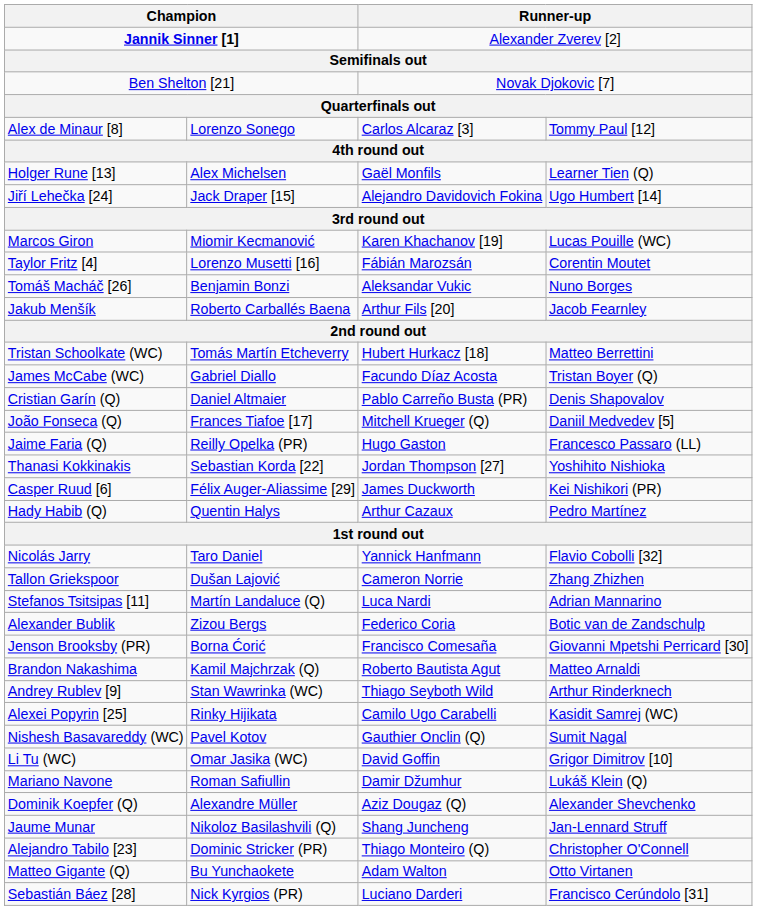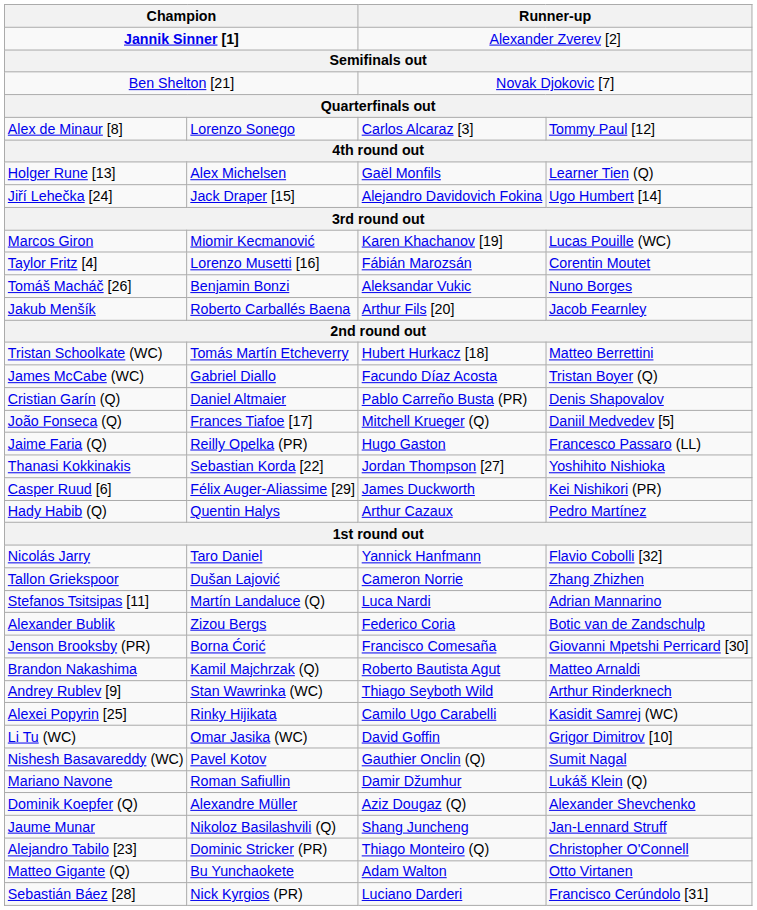 <table class="wikitable mw-collapsible mw-collapsed" style="font-size:90%">
 <tr>
 <th colspan=2>Champion</th>
 <th colspan=2>Runner-up</th>
 </tr>
 <tr style="text-align:center;">
 <td colspan=2> <strong><a href='#'>Jannik Sinner</a> [1]</strong></td>
 <td colspan=2> <a href='#'>Alexander Zverev</a> [2]</td>
 </tr>
 <tr>
 <th colspan=4>Semifinals out</th>
 </tr>
 <tr style="text-align:center;">
 <td colspan=2> <a href='#'>Ben Shelton</a> [21]</td>
 <td colspan=2> <a href='#'>Novak Djokovic</a> [7]</td>
 </tr>
 <tr>
 <th colspan=4>Quarterfinals out</th>
 </tr>
 <tr>
 <td> <a href='#'>Alex de Minaur</a> [8]</td>
 <td> <a href='#'>Lorenzo Sonego</a></td>
 <td> <a href='#'>Carlos Alcaraz</a> [3]</td>
 <td> <a href='#'>Tommy Paul</a> [12]</td>
 </tr>
 <tr>
 <th colspan=4>4th round out</th>
 </tr>
 <tr>
 <td> <a href='#'>Holger Rune</a> [13]</td>
 <td> <a href='#'>Alex Michelsen</a></td>
 <td> <a href='#'>Gaël Monfils</a></td>
 <td> <a href='#'>Learner Tien</a> (Q)</td>
 </tr>
 <tr>
 <td> <a href='#'>Jiří Lehečka</a> [24]</td>
 <td> <a href='#'>Jack Draper</a> [15]</td>
 <td> <a href='#'>Alejandro Davidovich Fokina</a></td>
 <td> <a href='#'>Ugo Humbert</a> [14]</td>
 </tr>
 <tr>
 <th colspan=4>3rd round out</th>
 </tr>
 <tr>
 <td> <a href='#'>Marcos Giron</a></td>
 <td> <a href='#'>Miomir Kecmanović</a></td>
 <td> <a href='#'>Karen Khachanov</a> [19]</td>
 <td> <a href='#'>Lucas Pouille</a> (WC)</td>
 </tr>
 <tr>
 <td> <a href='#'>Taylor Fritz</a> [4]</td>
 <td> <a href='#'>Lorenzo Musetti</a> [16]</td>
 <td> <a href='#'>Fábián Marozsán</a></td>
 <td> <a href='#'>Corentin Moutet</a></td>
 </tr>
 <tr>
 <td> <a href='#'>Tomáš Macháč</a> [26]</td>
 <td> <a href='#'>Benjamin Bonzi</a></td>
 <td> <a href='#'>Aleksandar Vukic</a></td>
 <td> <a href='#'>Nuno Borges</a></td>
 </tr>
 <tr>
 <td> <a href='#'>Jakub Menšík</a></td>
 <td> <a href='#'>Roberto Carballés Baena</a></td>
 <td> <a href='#'>Arthur Fils</a> [20]</td>
 <td> <a href='#'>Jacob Fearnley</a></td>
 </tr>
 <tr>
 <th colspan=4>2nd round out</th>
 </tr>
 <tr>
 <td> <a href='#'>Tristan Schoolkate</a> (WC)</td>
 <td> <a href='#'>Tomás Martín Etcheverry</a></td>
 <td> <a href='#'>Hubert Hurkacz</a> [18]</td>
 <td> <a href='#'>Matteo Berrettini</a></td>
 </tr>
 <tr>
 <td> <a href='#'>James McCabe</a> (WC)</td>
 <td> <a href='#'>Gabriel Diallo</a></td>
 <td> <a href='#'>Facundo Díaz Acosta</a></td>
 <td> <a href='#'>Tristan Boyer</a> (Q)</td>
 </tr>
 <tr>
 <td> <a href='#'>Cristian Garín</a> (Q)</td>
 <td> <a href='#'>Daniel Altmaier</a></td>
 <td> <a href='#'>Pablo Carreño Busta</a> (PR)</td>
 <td> <a href='#'>Denis Shapovalov</a></td>
 </tr>
 <tr>
 <td> <a href='#'>João Fonseca</a> (Q)</td>
 <td> <a href='#'>Frances Tiafoe</a> [17]</td>
 <td> <a href='#'>Mitchell Krueger</a> (Q)</td>
 <td> <a href='#'>Daniil Medvedev</a> [5]</td>
 </tr>
 <tr>
 <td> <a href='#'>Jaime Faria</a> (Q)</td>
 <td> <a href='#'>Reilly Opelka</a> (PR)</td>
 <td> <a href='#'>Hugo Gaston</a></td>
 <td> <a href='#'>Francesco Passaro</a> (LL)</td>
 </tr>
 <tr>
 <td> <a href='#'>Thanasi Kokkinakis</a></td>
 <td> <a href='#'>Sebastian Korda</a> [22]</td>
 <td> <a href='#'>Jordan Thompson</a> [27]</td>
 <td> <a href='#'>Yoshihito Nishioka</a></td>
 </tr>
 <tr>
 <td> <a href='#'>Casper Ruud</a> [6]</td>
 <td> <a href='#'>Félix Auger-Aliassime</a> [29]</td>
 <td> <a href='#'>James Duckworth</a></td>
 <td> <a href='#'>Kei Nishikori</a> (PR)</td>
 </tr>
 <tr>
 <td> <a href='#'>Hady Habib</a> (Q)</td>
 <td> <a href='#'>Quentin Halys</a></td>
 <td> <a href='#'>Arthur Cazaux</a></td>
 <td> <a href='#'>Pedro Martínez</a></td>
 </tr>
 <tr>
 <th colspan=4>1st round out</th>
 </tr>
 <tr>
 <td> <a href='#'>Nicolás Jarry</a></td>
 <td> <a href='#'>Taro Daniel</a></td>
 <td> <a href='#'>Yannick Hanfmann</a></td>
 <td> <a href='#'>Flavio Cobolli</a> [32]</td>
 </tr>
 <tr>
 <td> <a href='#'>Tallon Griekspoor</a></td>
 <td> <a href='#'>Dušan Lajović</a></td>
 <td> <a href='#'>Cameron Norrie</a></td>
 <td> <a href='#'>Zhang Zhizhen</a></td>
 </tr>
 <tr>
 <td> <a href='#'>Stefanos Tsitsipas</a> [11]</td>
 <td> <a href='#'>Martín Landaluce</a> (Q)</td>
 <td> <a href='#'>Luca Nardi</a></td>
 <td> <a href='#'>Adrian Mannarino</a></td>
 </tr>
 <tr>
 <td> <a href='#'>Alexander Bublik</a></td>
 <td> <a href='#'>Zizou Bergs</a></td>
 <td> <a href='#'>Federico Coria</a></td>
 <td> <a href='#'>Botic van de Zandschulp</a></td>
 </tr>
 <tr>
 <td> <a href='#'>Jenson Brooksby</a> (PR)</td>
 <td> <a href='#'>Borna Ćorić</a></td>
 <td> <a href='#'>Francisco Comesaña</a></td>
 <td> <a href='#'>Giovanni Mpetshi Perricard</a> [30]</td>
 </tr>
 <tr>
 <td> <a href='#'>Brandon Nakashima</a></td>
 <td> <a href='#'>Kamil Majchrzak</a> (Q)</td>
 <td> <a href='#'>Roberto Bautista Agut</a></td>
 <td> <a href='#'>Matteo Arnaldi</a></td>
 </tr>
 <tr>
 <td> <a href='#'>Andrey Rublev</a> [9]</td>
 <td> <a href='#'>Stan Wawrinka</a> (WC)</td>
 <td> <a href='#'>Thiago Seyboth Wild</a></td>
 <td> <a href='#'>Arthur Rinderknech</a></td>
 </tr>
 <tr>
 <td> <a href='#'>Alexei Popyrin</a> [25]</td>
 <td> <a href='#'>Rinky Hijikata</a></td>
 <td> <a href='#'>Camilo Ugo Carabelli</a></td>
 <td> <a href='#'>Kasidit Samrej</a> (WC)</td>
 </tr>
 <tr>
+<td> <a href='#'>Li Tu</a> (WC)</td>
+<td> <a href='#'>Omar Jasika</a> (WC)</td>
+<td> <a href='#'>David Goffin</a></td>
+<td> <a href='#'>Grigor Dimitrov</a> [10]</td>
+</tr>
+<tr>
 <td> <a href='#'>Nishesh Basavareddy</a> (WC)</td>
 <td> <a href='#'>Pavel Kotov</a></td>
 <td> <a href='#'>Gauthier Onclin</a> (Q)</td>
 <td> <a href='#'>Sumit Nagal</a></td>
-</tr>
-<tr>
-<td> <a href='#'>Li Tu</a> (WC)</td>
-<td> <a href='#'>Omar Jasika</a> (WC)</td>
-<td> <a href='#'>David Goffin</a></td>
-<td> <a href='#'>Grigor Dimitrov</a> [10]</td>
 </tr>
 <tr>
 <td> <a href='#'>Mariano Navone</a></td>
 <td> <a href='#'>Roman Safiullin</a></td>
 <td> <a href='#'>Damir Džumhur</a></td>
 <td> <a href='#'>Lukáš Klein</a> (Q)</td>
 </tr>
 <tr>
 <td> <a href='#'>Dominik Koepfer</a> (Q)</td>
 <td> <a href='#'>Alexandre Müller</a></td>
 <td> <a href='#'>Aziz Dougaz</a> (Q)</td>
 <td> <a href='#'>Alexander Shevchenko</a></td>
 </tr>
 <tr>
 <td> <a href='#'>Jaume Munar</a></td>
 <td> <a href='#'>Nikoloz Basilashvili</a> (Q)</td>
 <td> <a href='#'>Shang Juncheng</a></td>
 <td> <a href='#'>Jan-Lennard Struff</a></td>
 </tr>
 <tr>
 <td> <a href='#'>Alejandro Tabilo</a> [23]</td>
 <td> <a href='#'>Dominic Stricker</a> (PR)</td>
 <td> <a href='#'>Thiago Monteiro</a> (Q)</td>
 <td> <a href='#'>Christopher O'Connell</a></td>
 </tr>
 <tr>
 <td> <a href='#'>Matteo Gigante</a> (Q)</td>
 <td> <a href='#'>Bu Yunchaokete</a></td>
 <td> <a href='#'>Adam Walton</a></td>
 <td> <a href='#'>Otto Virtanen</a></td>
 </tr>
 <tr>
 <td> <a href='#'>Sebastián Báez</a> [28]</td>
 <td> <a href='#'>Nick Kyrgios</a> (PR)</td>
 <td> <a href='#'>Luciano Darderi</a></td>
 <td> <a href='#'>Francisco Cerúndolo</a> [31]</td>
 </tr>
 </table>
